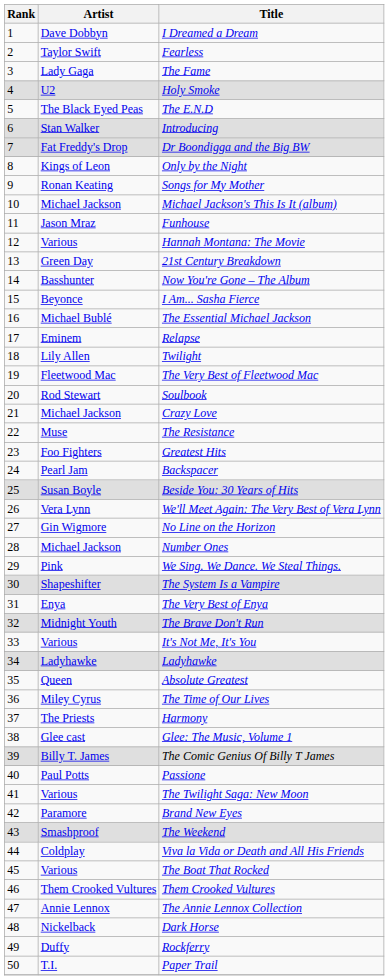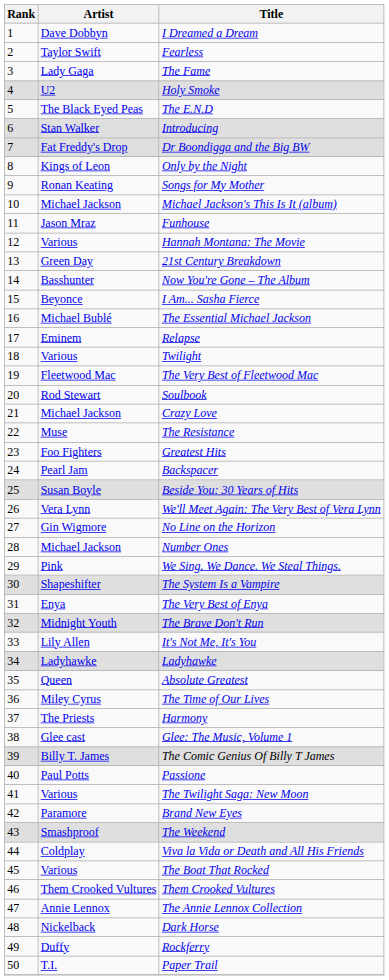 <table class="wikitable sortable">
 <tr>
 <th>Rank</th>
 <th>Artist</th>
 <th>Title</th>
 </tr>
 <tr>
 <td>1</td>
 <td><a href='#'>Dave Dobbyn</a></td>
 <td><em><a href='#'>I Dreamed a Dream</a></em></td>
 </tr>
 <tr>
 <td>2</td>
 <td><a href='#'>Taylor Swift</a></td>
 <td><em><a href='#'>Fearless</a></em></td>
 </tr>
 <tr>
 <td>3</td>
 <td><a href='#'>Lady Gaga</a></td>
 <td><em><a href='#'>The Fame</a></em></td>
 </tr>
 <tr bgcolor="#DFDFDF">
 <td>4</td>
 <td><a href='#'>U2</a></td>
 <td><em><a href='#'>Holy Smoke</a></em></td>
 </tr>
 <tr>
 <td>5</td>
 <td><a href='#'>The Black Eyed Peas</a></td>
 <td><em><a href='#'>The E.N.D</a></em></td>
 </tr>
 <tr bgcolor="#DFDFDF">
 <td>6</td>
 <td><a href='#'>Stan Walker</a></td>
 <td><em><a href='#'>Introducing</a></em></td>
 </tr>
 <tr bgcolor="#DFDFDF">
 <td>7</td>
 <td><a href='#'>Fat Freddy's Drop</a></td>
 <td><em><a href='#'>Dr Boondigga and the Big BW</a></em></td>
 </tr>
 <tr>
 <td>8</td>
 <td><a href='#'>Kings of Leon</a></td>
 <td><em><a href='#'>Only by the Night</a></em></td>
 </tr>
 <tr>
 <td>9</td>
 <td><a href='#'>Ronan Keating</a></td>
 <td><em><a href='#'>Songs for My Mother</a></em></td>
 </tr>
 <tr>
 <td>10</td>
 <td><a href='#'>Michael Jackson</a></td>
 <td><em><a href='#'>Michael Jackson's This Is It (album)</a></em></td>
 </tr>
 <tr>
 <td>11</td>
 <td><a href='#'>Jason Mraz</a></td>
 <td><em><a href='#'>Funhouse</a></em></td>
 </tr>
 <tr>
 <td>12</td>
 <td><a href='#'>Various</a></td>
 <td><em><a href='#'>Hannah Montana: The Movie</a></em></td>
 </tr>
 <tr>
 <td>13</td>
 <td><a href='#'>Green Day</a></td>
 <td><em><a href='#'>21st Century Breakdown</a></em></td>
 </tr>
 <tr>
 <td>14</td>
 <td><a href='#'>Basshunter</a></td>
 <td><em><a href='#'>Now You're Gone – The Album</a></em></td>
 </tr>
 <tr>
 <td>15</td>
 <td><a href='#'>Beyonce</a></td>
 <td><em><a href='#'>I Am... Sasha Fierce</a></em></td>
 </tr>
 <tr>
 <td>16</td>
 <td><a href='#'>Michael Bublé</a></td>
 <td><em><a href='#'>The Essential Michael Jackson</a></em></td>
 </tr>
 <tr>
 <td>17</td>
 <td><a href='#'>Eminem</a></td>
 <td><em><a href='#'>Relapse</a></em></td>
 </tr>
 <tr>
 <td>18</td>
-<td><a href='#'>Lily Allen</a></td>
+<td><a href='#'>Various</a></td>
 <td><em><a href='#'>Twilight</a></em></td>
 </tr>
 <tr>
 <td>19</td>
 <td><a href='#'>Fleetwood Mac</a></td>
 <td><em><a href='#'>The Very Best of Fleetwood Mac</a></em></td>
 </tr>
 <tr>
 <td>20</td>
 <td><a href='#'>Rod Stewart</a></td>
 <td><em><a href='#'>Soulbook</a></em></td>
 </tr>
 <tr>
 <td>21</td>
 <td><a href='#'>Michael Jackson</a></td>
 <td><em><a href='#'>Crazy Love</a></em></td>
 </tr>
 <tr>
 <td>22</td>
 <td><a href='#'>Muse</a></td>
 <td><em><a href='#'>The Resistance</a></em></td>
 </tr>
 <tr>
 <td>23</td>
 <td><a href='#'>Foo Fighters</a></td>
 <td><em><a href='#'>Greatest Hits</a></em></td>
 </tr>
 <tr>
 <td>24</td>
 <td><a href='#'>Pearl Jam</a></td>
 <td><em><a href='#'>Backspacer</a></em></td>
 </tr>
 <tr bgcolor="#DFDFDF">
 <td>25</td>
 <td><a href='#'>Susan Boyle</a></td>
 <td><em><a href='#'>Beside You: 30 Years of Hits</a></em></td>
 </tr>
 <tr>
 <td>26</td>
 <td><a href='#'>Vera Lynn</a></td>
 <td><em><a href='#'>We'll Meet Again: The Very Best of Vera Lynn</a></em></td>
 </tr>
 <tr>
 <td>27</td>
 <td><a href='#'>Gin Wigmore</a></td>
 <td><em><a href='#'>No Line on the Horizon</a></em></td>
 </tr>
 <tr>
 <td>28</td>
 <td><a href='#'>Michael Jackson</a></td>
 <td><em><a href='#'>Number Ones</a></em></td>
 </tr>
 <tr>
 <td>29</td>
 <td><a href='#'>Pink</a></td>
 <td><em><a href='#'>We Sing. We Dance. We Steal Things.</a></em></td>
 </tr>
 <tr bgcolor="#DFDFDF">
 <td>30</td>
 <td><a href='#'>Shapeshifter</a></td>
 <td><em><a href='#'>The System Is a Vampire</a></em></td>
 </tr>
 <tr>
 <td>31</td>
 <td><a href='#'>Enya</a></td>
 <td><em><a href='#'>The Very Best of Enya</a></em></td>
 </tr>
 <tr bgcolor="#DFDFDF">
 <td>32</td>
 <td><a href='#'>Midnight Youth</a></td>
 <td><em><a href='#'>The Brave Don't Run</a></em></td>
 </tr>
 <tr>
 <td>33</td>
-<td><a href='#'>Various</a></td>
+<td><a href='#'>Lily Allen</a></td>
 <td><em><a href='#'>It's Not Me, It's You</a></em></td>
 </tr>
 <tr bgcolor="#DFDFDF">
 <td>34</td>
 <td><a href='#'>Ladyhawke</a></td>
 <td><em><a href='#'>Ladyhawke</a></em></td>
 </tr>
 <tr>
 <td>35</td>
 <td><a href='#'>Queen</a></td>
 <td><em><a href='#'>Absolute Greatest</a></em></td>
 </tr>
 <tr>
 <td>36</td>
 <td><a href='#'>Miley Cyrus</a></td>
 <td><em><a href='#'>The Time of Our Lives</a></em></td>
 </tr>
 <tr>
 <td>37</td>
 <td><a href='#'>The Priests</a></td>
 <td><em><a href='#'>Harmony</a></em></td>
 </tr>
 <tr>
 <td>38</td>
 <td><a href='#'>Glee cast</a></td>
 <td><em><a href='#'>Glee: The Music, Volume 1</a></em></td>
 </tr>
 <tr bgcolor="#DFDFDF">
 <td>39</td>
 <td><a href='#'>Billy T. James</a></td>
 <td><em>The Comic Genius Of Billy T James</em></td>
 </tr>
 <tr>
 <td>40</td>
 <td><a href='#'>Paul Potts</a></td>
 <td><em><a href='#'>Passione</a></em></td>
 </tr>
 <tr>
 <td>41</td>
 <td><a href='#'>Various</a></td>
 <td><em><a href='#'>The Twilight Saga: New Moon</a></em></td>
 </tr>
 <tr>
 <td>42</td>
 <td><a href='#'>Paramore</a></td>
 <td><em><a href='#'>Brand New Eyes</a></em></td>
 </tr>
 <tr bgcolor="#DFDFDF">
 <td>43</td>
 <td><a href='#'>Smashproof</a></td>
 <td><em><a href='#'>The Weekend</a></em></td>
 </tr>
 <tr>
 <td>44</td>
 <td><a href='#'>Coldplay</a></td>
 <td><em><a href='#'>Viva la Vida or Death and All His Friends</a></em></td>
 </tr>
 <tr>
 <td>45</td>
 <td><a href='#'>Various</a></td>
 <td><em><a href='#'>The Boat That Rocked</a></em></td>
 </tr>
 <tr>
 <td>46</td>
 <td><a href='#'>Them Crooked Vultures</a></td>
 <td><em><a href='#'>Them Crooked Vultures</a></em></td>
 </tr>
 <tr>
 <td>47</td>
 <td><a href='#'>Annie Lennox</a></td>
 <td><em><a href='#'>The Annie Lennox Collection</a></em></td>
 </tr>
 <tr>
 <td>48</td>
 <td><a href='#'>Nickelback</a></td>
 <td><em><a href='#'>Dark Horse</a></em></td>
 </tr>
 <tr>
 <td>49</td>
 <td><a href='#'>Duffy</a></td>
 <td><em><a href='#'>Rockferry</a></em></td>
 </tr>
 <tr>
 <td>50</td>
 <td><a href='#'>T.I.</a></td>
 <td><em><a href='#'>Paper Trail</a></em></td>
 </tr>
 <tr>
 </tr>
 </table>
